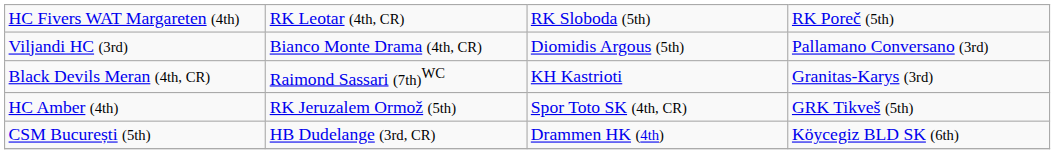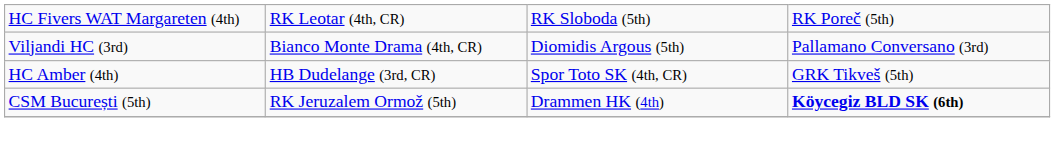 <table class="wikitable">
 <tr>
 <td width=230px> <a href='#'>HC Fivers WAT Margareten</a> <small>(4th)</small></td>
 <td width=230px> <a href='#'>RK Leotar</a> <small>(4th, CR)</small></td>
 <td width=230px> <a href='#'>RK Sloboda</a> <small>(5th)</small></td>
 <td width=230px> <a href='#'>RK Poreč</a> <small>(5th)</small></td>
 </tr>
 <tr>
 <td> <a href='#'>Viljandi HC</a> <small>(3rd)</small></td>
 <td> <a href='#'>Bianco Monte Drama</a> <small>(4th, CR)</small></td>
 <td> <a href='#'>Diomidis Argous</a> <small>(5th)</small></td>
 <td> <a href='#'>Pallamano Conversano</a> <small>(3rd)</small></td>
 </tr>
 <tr>
-<td> <a href='#'>Black Devils Meran</a> <small>(4th, CR)</small></td>
-<td> <a href='#'>Raimond Sassari</a> <small>(7th)</small><sup>WC</sup></td>
-<td> <a href='#'>KH Kastrioti</a></td>
-<td> <a href='#'>Granitas-Karys</a> <small>(3rd)</small></td>
-</tr>
-<tr>
 <td> <a href='#'>HC Amber</a> <small>(4th)</small></td>
-<td> <a href='#'>RK Jeruzalem Ormož</a> <small>(5th)</small></td>
+<td> <a href='#'>HB Dudelange</a> <small>(3rd, CR)</small></td>
 <td> <a href='#'>Spor Toto SK</a> <small>(4th, CR)</small></td>
 <td> <a href='#'>GRK Tikveš</a> <small>(5th)</small></td>
 </tr>
 <tr>
 <td> <a href='#'>CSM București</a> <small>(5th)</small></td>
-<td> <a href='#'>HB Dudelange</a> <small>(3rd, CR)</small></td>
+<td> <a href='#'>RK Jeruzalem Ormož</a> <small>(5th)</small></td>
 <td> <a href='#'>Drammen HK</a> <small>(<a href='#'>4th</a>)</small></td>
-<td> <a href='#'>Köycegiz BLD SK</a> <small>(6th)</small></td>
+<td><strong> <a href='#'>Köycegiz BLD SK</a> <small>(6th)</small></strong></td>
 </tr>
 <tr>
 </tr>
 </table>
